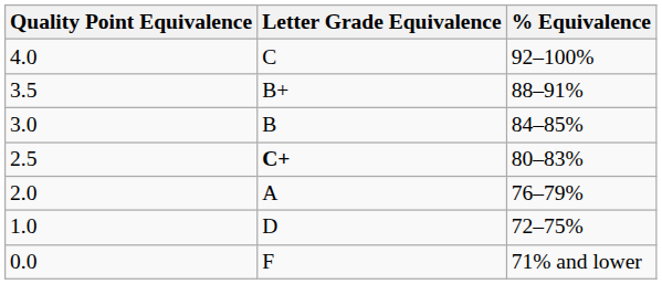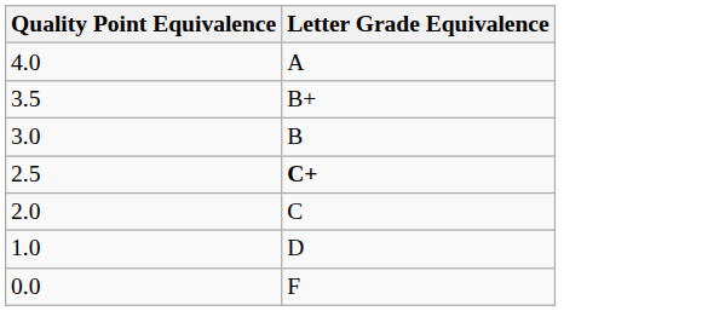 <table class="wikitable">
 <tr>
 <th>Quality Point Equivalence</th>
 <th>Letter Grade Equivalence</th>
-<th>% Equivalence</th>
 </tr>
 <tr>
 <td>4.0</td>
-<td>C</td>
-<td>92–100%</td>
+<td>A</td>
 </tr>
 <tr>
 <td>3.5</td>
 <td>B+</td>
-<td>88–91%</td>
 </tr>
 <tr>
 <td>3.0</td>
 <td>B</td>
-<td>84–85%</td>
 </tr>
 <tr>
 <td>2.5</td>
 <td><strong>C+</strong></td>
-<td>80–83%</td>
 </tr>
 <tr>
 <td>2.0</td>
-<td>A</td>
-<td>76–79%</td>
+<td>C</td>
 </tr>
 <tr>
 <td>1.0</td>
 <td>D</td>
-<td>72–75%</td>
 </tr>
 <tr>
 <td>0.0</td>
 <td>F</td>
-<td>71% and lower</td>
 </tr>
 </table>
